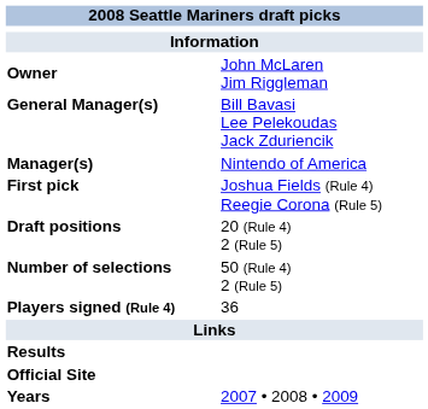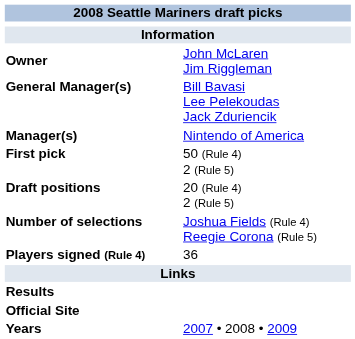 <table class="toccolours" style="float: right; clear: right; margin: 0 0 1em 1em; width: 26em;">
 <tr style="text-align:center;">
 <th colspan="2" style="text-align: center; background-color: LightSteelBlue;">2008 Seattle Mariners draft picks</th>
 </tr>
 <tr>
 <td colspan="2" style="text-align: center"></td>
 </tr>
 <tr>
 <th style="background: #E0E7EF;" colspan="2">Information</th>
 </tr>
 <tr>
 <td><strong>Owner</strong></td>
 <td><a href='#'>John McLaren</a><br> <a href='#'>Jim Riggleman</a></td>
 </tr>
 <tr>
 <td style="vertical-align: top;"><strong>General Manager(s)</strong></td>
 <td><a href='#'>Bill Bavasi</a><br> <a href='#'>Lee Pelekoudas</a><br> <a href='#'>Jack Zduriencik</a></td>
 </tr>
 <tr>
 <td style="vertical-align: top;"><strong>Manager(s)</strong></td>
 <td><a href='#'>Nintendo of America</a></td>
 </tr>
 <tr>
 <td style="vertical-align: top;"><strong>First pick</strong></td>
-<td><a href='#'>Joshua Fields</a> <small>(Rule 4)</small><br> <a href='#'>Reegie Corona</a> <small>(Rule 5)</small></td>
+<td>50 <small>(Rule 4)</small><br> 2 <small>(Rule 5)</small></td>
 </tr>
 <tr>
 <td style="vertical-align: top;"><strong>Draft positions</strong></td>
 <td>20 <small>(Rule 4)</small><br> 2 <small>(Rule 5)</small></td>
 </tr>
 <tr>
 <td style="vertical-align: top;"><strong>Number of selections</strong></td>
-<td>50 <small>(Rule 4)</small><br> 2 <small>(Rule 5)</small></td>
+<td><a href='#'>Joshua Fields</a> <small>(Rule 4)</small><br> <a href='#'>Reegie Corona</a> <small>(Rule 5)</small></td>
 </tr>
 <tr>
 <td style="vertical-align: top;"><strong>Players signed <small>(Rule 4)</small></strong></td>
 <td>36</td>
 </tr>
 <tr>
 <th style="background: #E0E7EF;" colspan="2">Links</th>
 </tr>
 <tr>
 <td style="vertical-align: top;"><strong>Results</strong></td>
 <td><br> </td>
 </tr>
 <tr>
 <td style="vertical-align: top;"><strong>Official Site</strong></td>
 <td> </td>
 </tr>
 <tr>
 <td style="vertical-align: top;"><strong>Years</strong></td>
 <td><a href='#'>2007</a> • 2008 • <a href='#'>2009</a></td>
 </tr>
 </table>
